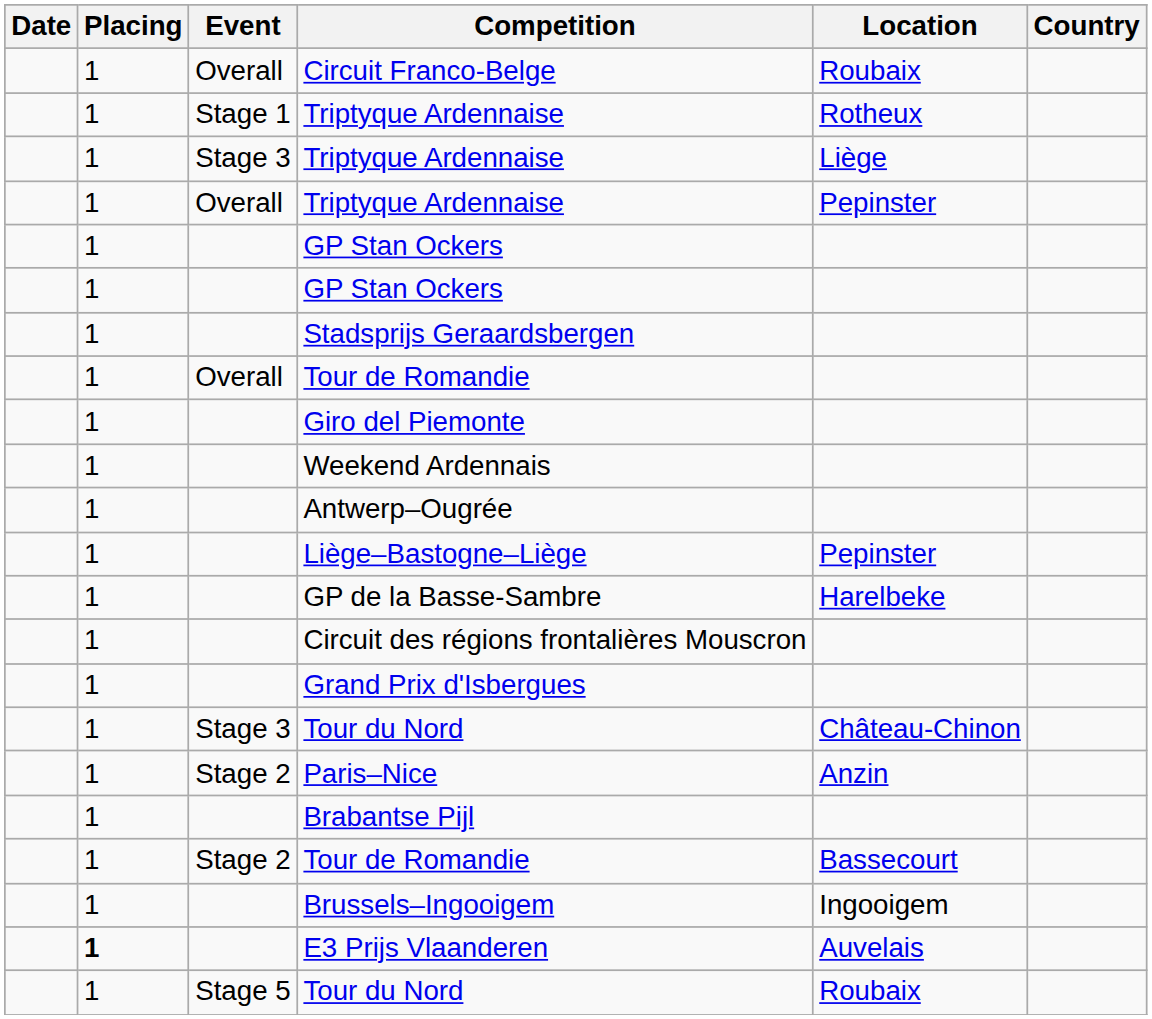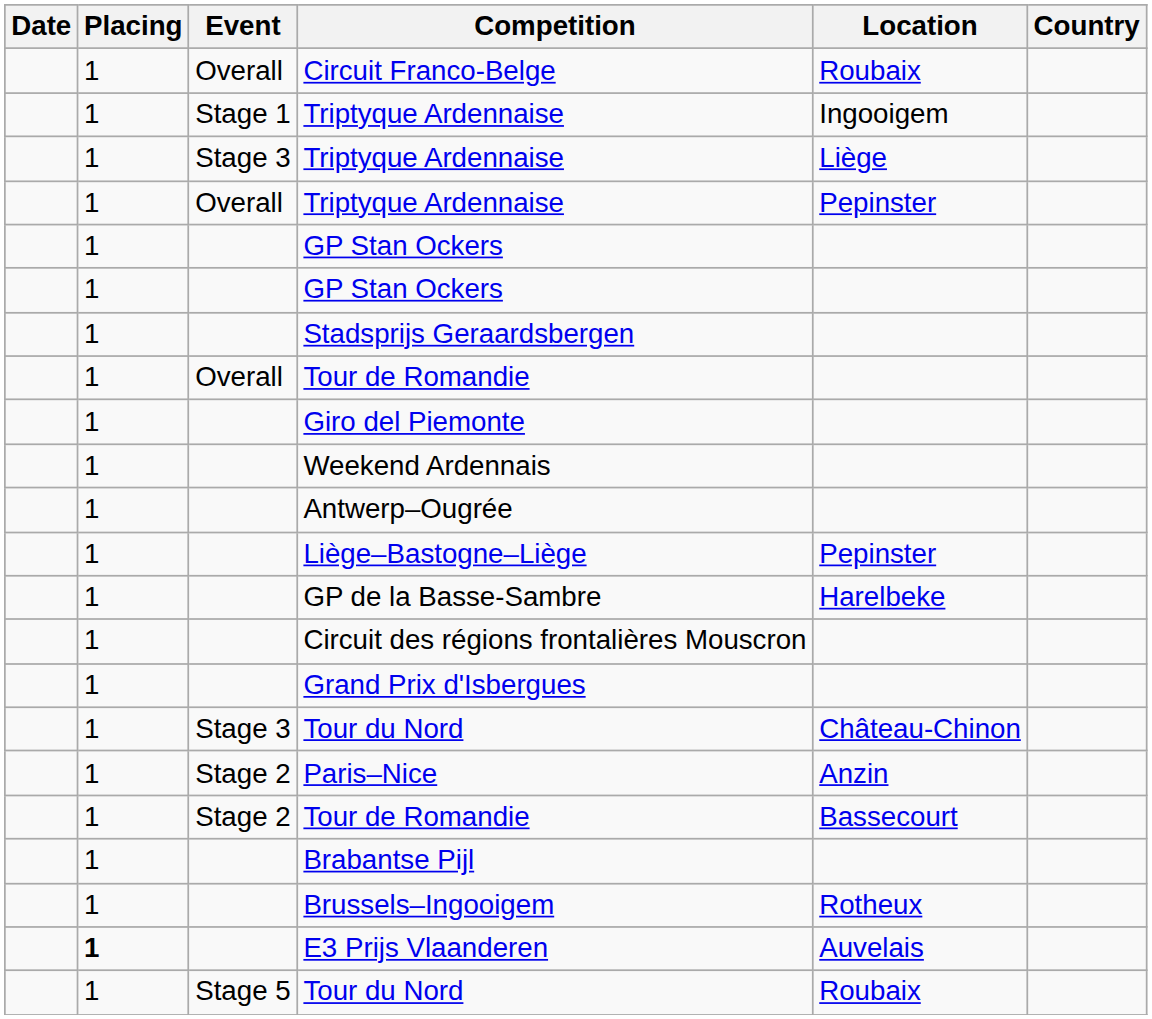 <table class="wikitable sortable">
 <tr>
 <th>Date</th>
 <th>Placing</th>
 <th>Event</th>
 <th>Competition</th>
 <th>Location</th>
 <th>Country</th>
 </tr>
 <tr>
 <td></td>
 <td>1</td>
 <td>Overall</td>
 <td><a href='#'>Circuit Franco-Belge</a></td>
 <td><a href='#'>Roubaix</a></td>
 <td></td>
 </tr>
 <tr>
 <td></td>
 <td>1</td>
 <td>Stage 1</td>
 <td><a href='#'>Triptyque Ardennaise</a></td>
-<td><a href='#'>Rotheux</a></td>
+<td>Ingooigem</td>
 <td></td>
 </tr>
 <tr>
 <td></td>
 <td>1</td>
 <td>Stage 3</td>
 <td><a href='#'>Triptyque Ardennaise</a></td>
 <td><a href='#'>Liège</a></td>
 <td></td>
 </tr>
 <tr>
 <td></td>
 <td>1</td>
 <td>Overall</td>
 <td><a href='#'>Triptyque Ardennaise</a></td>
 <td><a href='#'>Pepinster</a></td>
 <td></td>
 </tr>
 <tr>
 <td></td>
 <td>1</td>
 <td></td>
 <td><a href='#'>GP Stan Ockers</a></td>
 <td></td>
 <td></td>
 </tr>
 <tr>
 <td></td>
 <td>1</td>
 <td></td>
 <td><a href='#'>GP Stan Ockers</a></td>
 <td></td>
 <td></td>
 </tr>
 <tr>
 <td></td>
 <td>1</td>
 <td></td>
 <td><a href='#'>Stadsprijs Geraardsbergen</a></td>
 <td></td>
 <td></td>
 </tr>
 <tr>
 <td></td>
 <td>1</td>
 <td>Overall</td>
 <td><a href='#'>Tour de Romandie</a></td>
 <td></td>
 <td></td>
 </tr>
 <tr>
 <td></td>
 <td>1</td>
 <td></td>
 <td><a href='#'>Giro del Piemonte</a></td>
 <td></td>
 <td></td>
 </tr>
 <tr>
 <td></td>
 <td>1</td>
 <td></td>
 <td>Weekend Ardennais</td>
 <td></td>
 <td></td>
 </tr>
 <tr>
 <td></td>
 <td>1</td>
 <td></td>
 <td>Antwerp–Ougrée</td>
 <td></td>
 <td></td>
 </tr>
 <tr>
 <td></td>
 <td>1</td>
 <td></td>
 <td><a href='#'>Liège–Bastogne–Liège</a></td>
 <td><a href='#'>Pepinster</a></td>
 <td></td>
 </tr>
 <tr>
 <td></td>
 <td>1</td>
 <td></td>
 <td>GP de la Basse-Sambre</td>
 <td><a href='#'>Harelbeke</a></td>
 <td></td>
 </tr>
 <tr>
 <td></td>
 <td>1</td>
 <td></td>
 <td>Circuit des régions frontalières Mouscron</td>
 <td></td>
 <td></td>
 </tr>
 <tr>
 <td></td>
 <td>1</td>
 <td></td>
 <td><a href='#'>Grand Prix d'Isbergues</a></td>
 <td></td>
 <td></td>
 </tr>
 <tr>
 <td></td>
 <td>1</td>
 <td>Stage 3</td>
 <td><a href='#'>Tour du Nord</a></td>
 <td><a href='#'>Château-Chinon</a></td>
 <td></td>
 </tr>
 <tr>
 <td></td>
 <td>1</td>
 <td>Stage 2</td>
 <td><a href='#'>Paris–Nice</a></td>
 <td><a href='#'>Anzin</a></td>
 <td></td>
 </tr>
 <tr>
 <td></td>
 <td>1</td>
-<td></td>
-<td><a href='#'>Brabantse Pijl</a></td>
-<td></td>
-<td></td>
-</tr>
-<tr>
-<td></td>
-<td>1</td>
 <td>Stage 2</td>
 <td><a href='#'>Tour de Romandie</a></td>
 <td><a href='#'>Bassecourt</a></td>
 <td></td>
 </tr>
 <tr>
 <td></td>
 <td>1</td>
 <td></td>
+<td><a href='#'>Brabantse Pijl</a></td>
+<td></td>
+<td></td>
+</tr>
+<tr>
+<td></td>
+<td>1</td>
+<td></td>
 <td><a href='#'>Brussels–Ingooigem</a></td>
-<td>Ingooigem</td>
+<td><a href='#'>Rotheux</a></td>
 <td></td>
 </tr>
 <tr>
 <td></td>
 <td><strong>1</strong></td>
 <td></td>
 <td><a href='#'>E3 Prijs Vlaanderen</a></td>
 <td><a href='#'>Auvelais</a></td>
 <td></td>
 </tr>
 <tr>
 <td></td>
 <td>1</td>
 <td>Stage 5</td>
 <td><a href='#'>Tour du Nord</a></td>
 <td><a href='#'>Roubaix</a></td>
 <td></td>
 </tr>
 <tr>
 </tr>
 </table>
